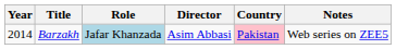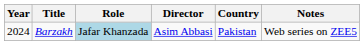 <table class="wikitable sortable">
 <tr>
 <th>Year</th>
 <th>Title</th>
 <th>Role</th>
 <th>Director</th>
 <th>Country</th>
 <th>Notes</th>
 </tr>
 <tr>
-<td>2014</td>
+<td>2024</td>
 <td><em><a href='#'>Barzakh</a></em></td>
 <td style="background: lightblue;">Jafar Khanzada</td>
 <td><a href='#'>Asim Abbasi</a></td>
-<td style="background: pink;"><a href='#'>Pakistan</a></td>
+<td><a href='#'>Pakistan</a></td>
 <td>Web series on <a href='#'>ZEE5</a></td>
 </tr>
 </table>
